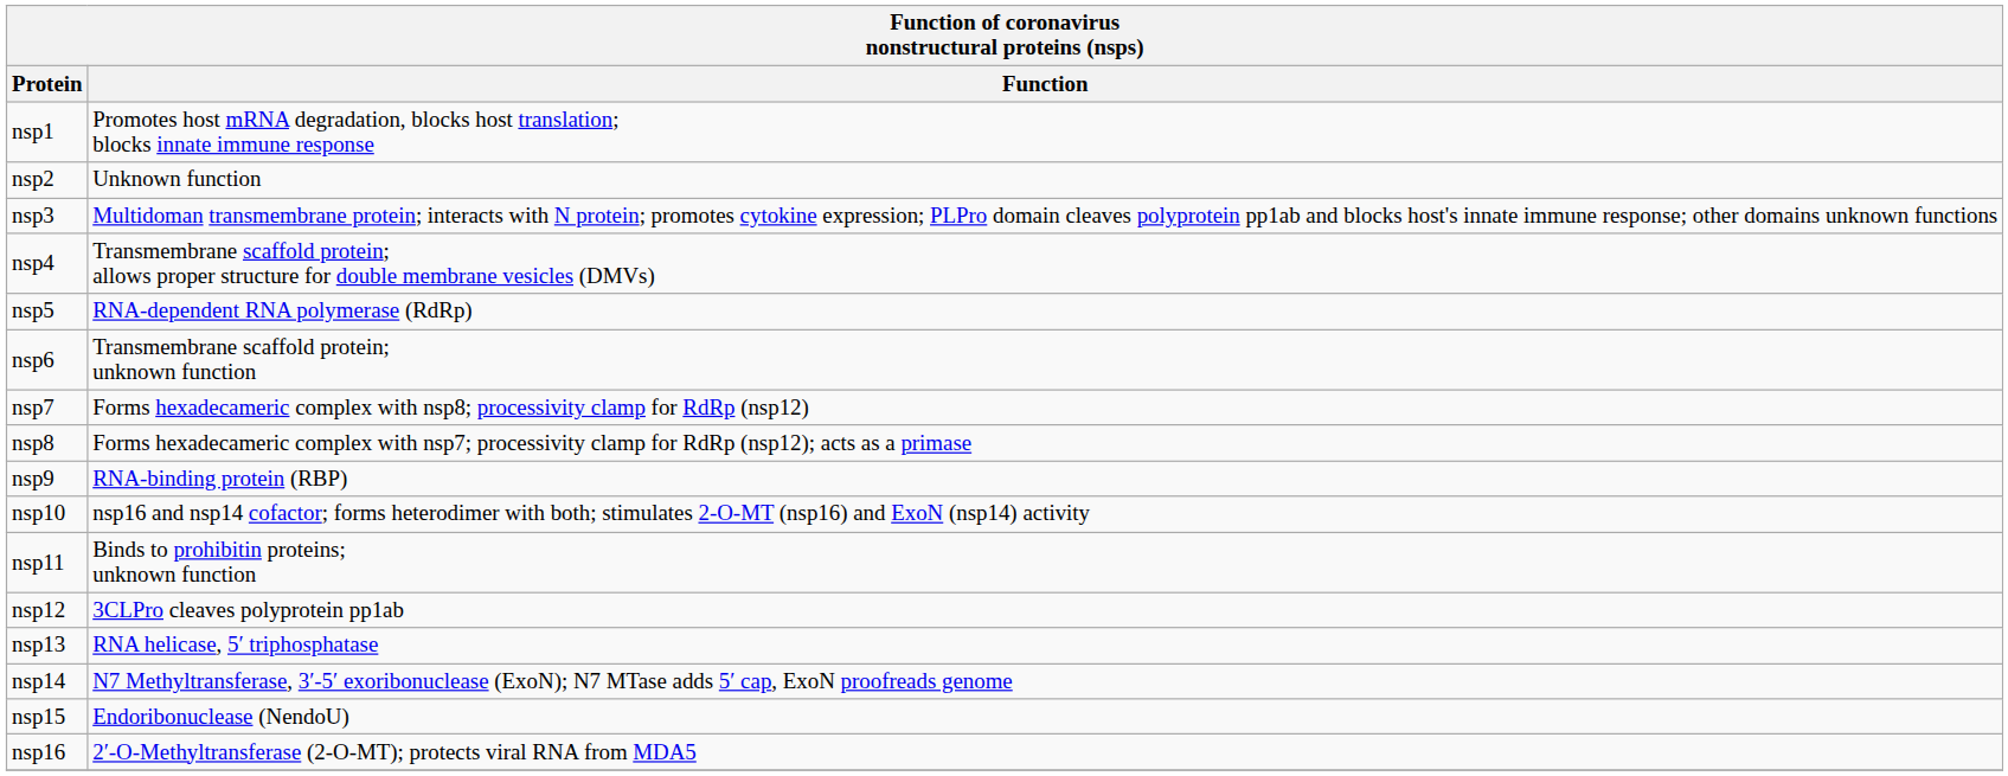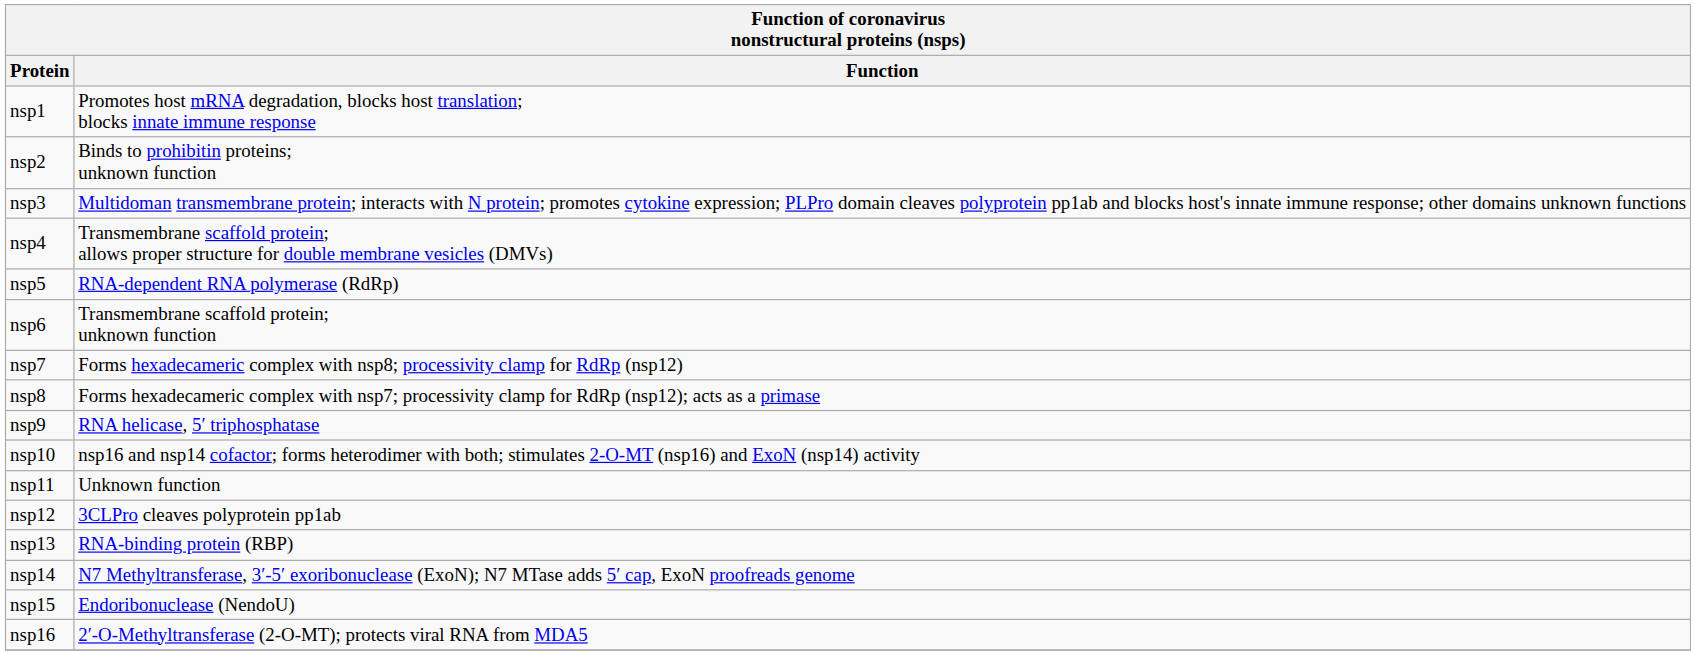 <table class="wikitable mw-collapsible mw-collapsed" |col2style=text-align:right style="width:auto; float:right; clear:right; margin:0px 0px 0.5em 1em">
 <tr>
 <th colspan=2>Function of coronavirus <br> nonstructural proteins (nsps)</th>
 </tr>
 <tr>
 <th>Protein</th>
 <th>Function</th>
 </tr>
 <tr>
 <td>nsp1</td>
 <td>Promotes host <a href='#'>mRNA</a> degradation, blocks host <a href='#'>translation</a>; <br>blocks <a href='#'>innate immune response</a></td>
 </tr>
 <tr>
 <td>nsp2</td>
-<td>Unknown function</td>
+<td>Binds to <a href='#'>prohibitin</a> proteins; <br>unknown function</td>
 </tr>
 <tr>
 <td>nsp3</td>
 <td><a href='#'>Multidoman</a> <a href='#'>transmembrane protein</a>; interacts with <a href='#'>N protein</a>; promotes <a href='#'>cytokine</a> expression; <a href='#'>PLPro</a> domain cleaves <a href='#'>polyprotein</a> pp1ab and blocks host's innate immune response; other domains unknown functions</td>
 </tr>
 <tr>
 <td>nsp4</td>
 <td>Transmembrane <a href='#'>scaffold protein</a>; <br>allows proper structure for <a href='#'>double membrane vesicles</a> (DMVs)</td>
 </tr>
 <tr>
 <td>nsp5</td>
 <td><a href='#'>RNA-dependent RNA polymerase</a> (RdRp)</td>
 </tr>
 <tr>
 <td>nsp6</td>
 <td>Transmembrane scaffold protein; <br>unknown function</td>
 </tr>
 <tr>
 <td>nsp7</td>
 <td>Forms <a href='#'>hexadecameric</a> complex with nsp8; <a href='#'>processivity clamp</a> for <a href='#'>RdRp</a> (nsp12)</td>
 </tr>
 <tr>
 <td>nsp8</td>
 <td>Forms hexadecameric complex with nsp7; processivity clamp for RdRp (nsp12); acts as a <a href='#'>primase</a></td>
 </tr>
 <tr>
 <td>nsp9</td>
-<td><a href='#'>RNA-binding protein</a> (RBP)</td>
+<td><a href='#'>RNA helicase</a>, <a href='#'>5′ triphosphatase</a></td>
 </tr>
 <tr>
 <td>nsp10</td>
 <td>nsp16 and nsp14 <a href='#'>cofactor</a>; forms heterodimer with both; stimulates <a href='#'>2-O-MT</a> (nsp16) and <a href='#'>ExoN</a> (nsp14) activity</td>
 </tr>
 <tr>
 <td>nsp11</td>
-<td>Binds to <a href='#'>prohibitin</a> proteins; <br>unknown function</td>
+<td>Unknown function</td>
 </tr>
 <tr>
 <td>nsp12</td>
 <td><a href='#'>3CLPro</a> cleaves polyprotein pp1ab</td>
 </tr>
 <tr>
 <td>nsp13</td>
-<td><a href='#'>RNA helicase</a>, <a href='#'>5′ triphosphatase</a></td>
+<td><a href='#'>RNA-binding protein</a> (RBP)</td>
 </tr>
 <tr>
 <td>nsp14</td>
 <td><a href='#'>N7 Methyltransferase</a>, <a href='#'>3′-5′ exoribonuclease</a> (ExoN); N7 MTase adds <a href='#'>5′ cap</a>, ExoN <a href='#'>proofreads genome</a></td>
 </tr>
 <tr>
 <td>nsp15</td>
 <td><a href='#'>Endoribonuclease</a> (NendoU)</td>
 </tr>
 <tr>
 <td>nsp16</td>
 <td><a href='#'>2′-O-Methyltransferase</a> (2-O-MT); protects viral RNA from <a href='#'>MDA5</a></td>
 </tr>
 <tr>
 </tr>
 </table>
